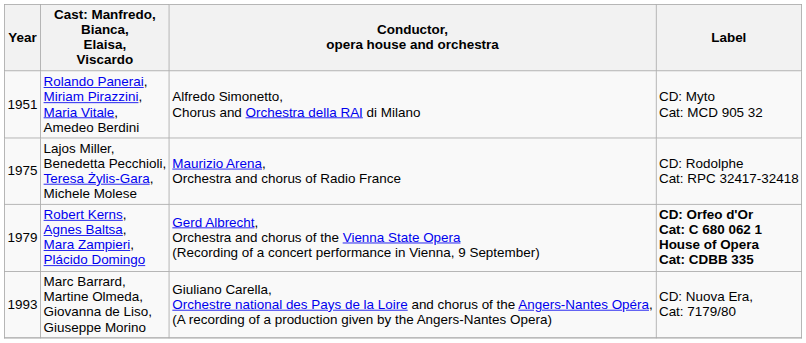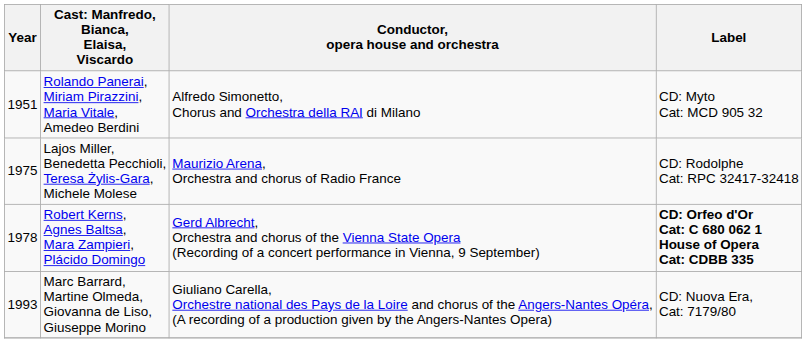 <table class="wikitable">
 <tr>
 <th>Year</th>
 <th>Cast: Manfredo,<br>Bianca,<br>Elaisa,<br>Viscardo</th>
 <th>Conductor,<br>opera house and orchestra</th>
 <th>Label</th>
 </tr>
 <tr>
 <td>1951</td>
 <td><a href='#'>Rolando Panerai</a>,<br><a href='#'>Miriam Pirazzini</a>,<br><a href='#'>Maria Vitale</a>,<br>Amedeo Berdini</td>
 <td>Alfredo Simonetto,<br>Chorus and <a href='#'>Orchestra della RAI</a> di Milano</td>
 <td>CD: Myto<br>Cat: MCD 905 32</td>
 </tr>
 <tr>
 <td>1975</td>
 <td>Lajos Miller,<br>Benedetta Pecchioli,<br><a href='#'>Teresa Żylis-Gara</a>,<br>Michele Molese</td>
 <td><a href='#'>Maurizio Arena</a>,<br>Orchestra and chorus of Radio France</td>
 <td>CD: Rodolphe<br>Cat: RPC 32417-32418</td>
 </tr>
 <tr>
-<td>1979</td>
+<td>1978</td>
 <td><a href='#'>Robert Kerns</a>,<br> <a href='#'>Agnes Baltsa</a>,<br><a href='#'>Mara Zampieri</a>,<br><a href='#'>Plácido Domingo</a></td>
 <td><a href='#'>Gerd Albrecht</a>,<br>Orchestra and chorus of the <a href='#'>Vienna State Opera</a><br>(Recording of a concert performance in Vienna, 9 September)</td>
 <td><strong>CD: Orfeo d'Or<br>Cat: C 680 062 1<br>House of Opera<br>Cat: CDBB 335</strong></td>
 </tr>
 <tr>
 <td>1993</td>
 <td>Marc Barrard,<br>Martine Olmeda,<br>Giovanna de Liso,<br>Giuseppe Morino</td>
 <td>Giuliano Carella,<br><a href='#'>Orchestre national des Pays de la Loire</a> and chorus of the <a href='#'>Angers-Nantes Opéra</a>,<br>(A recording of a production given by the Angers-Nantes Opera)</td>
 <td>CD: Nuova Era,<br>Cat: 7179/80</td>
 </tr>
 <tr>
 </tr>
 </table>
